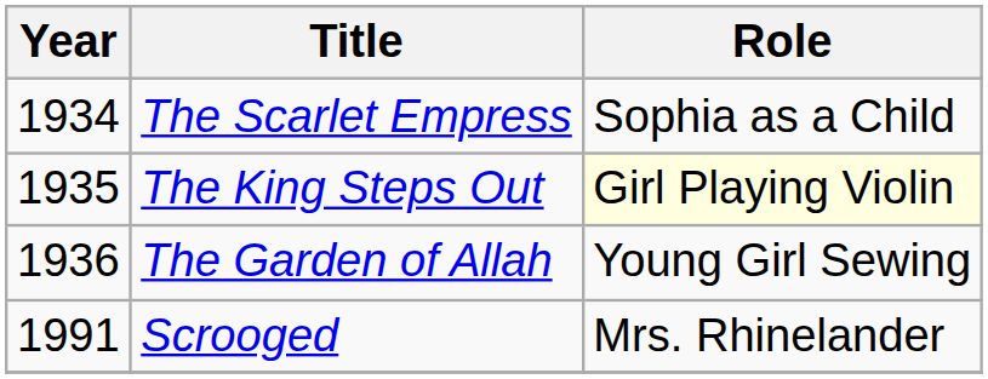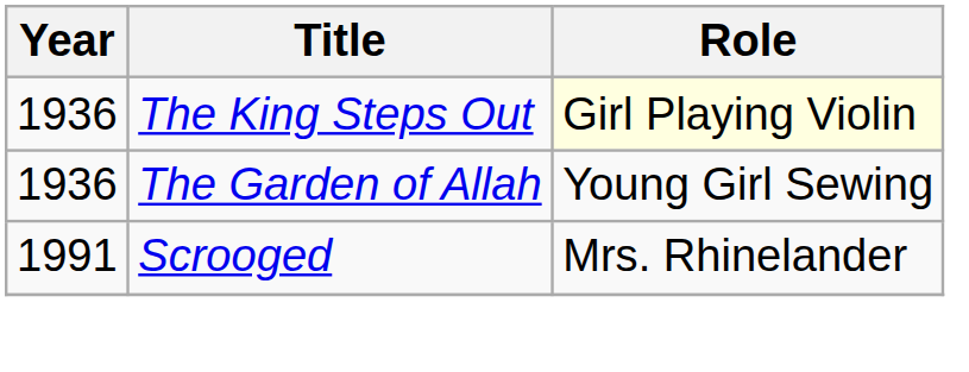 <table class="wikitable">
 <tr>
 <th>Year</th>
 <th>Title</th>
 <th>Role</th>
 </tr>
 <tr>
-<td>1934</td>
-<td><em><a href='#'>The Scarlet Empress</a></em></td>
-<td>Sophia as a Child</td>
-</tr>
-<tr>
-<td>1935</td>
+<td>1936</td>
 <td><em><a href='#'>The King Steps Out</a></em></td>
 <td style="background: lightyellow;">Girl Playing Violin</td>
 </tr>
 <tr>
 <td>1936</td>
 <td><em><a href='#'>The Garden of Allah</a></em></td>
 <td>Young Girl Sewing</td>
 </tr>
 <tr>
 <td>1991</td>
 <td><em><a href='#'>Scrooged</a></em></td>
 <td>Mrs. Rhinelander</td>
 </tr>
 <tr>
 </tr>
 </table>
